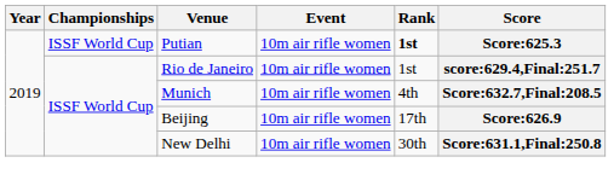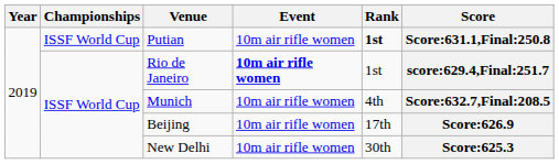 <table Class="wikitable sortable">
 <tr>
 <th>Year</th>
 <th>Championships</th>
 <th>Venue</th>
 <th>Event</th>
 <th>Rank</th>
 <th>Score</th>
 </tr>
 <tr>
 <td rowspan=5>2019</td>
 <td><a href='#'>ISSF World Cup</a></td>
 <td><a href='#'>Putian</a></td>
 <td><a href='#'>10m air rifle women</a></td>
 <td><strong>1st</strong></td>
-<th>Score:625.3</th>
+<th>Score:631.1,Final:250.8</th>
 </tr>
 <tr>
 <td rowspan=4><a href='#'>ISSF World Cup</a></td>
 <td><a href='#'>Rio de Janeiro</a></td>
-<td><a href='#'>10m air rifle women</a></td>
+<td><strong><a href='#'>10m air rifle women</a></strong></td>
 <td>1st</td>
 <th>score:629.4,Final:251.7</th>
 </tr>
 <tr>
 <td><a href='#'>Munich</a></td>
 <td><a href='#'>10m air rifle women</a></td>
 <td>4th</td>
 <th>Score:632.7,Final:208.5</th>
 </tr>
 <tr>
 <td>Beijing</td>
 <td><a href='#'>10m air rifle women</a></td>
 <td>17th</td>
 <th>Score:626.9</th>
 </tr>
 <tr>
 <td>New Delhi</td>
 <td><a href='#'>10m air rifle women</a></td>
 <td>30th</td>
-<th>Score:631.1,Final:250.8</th>
+<th>Score:625.3</th>
 </tr>
 </table>
